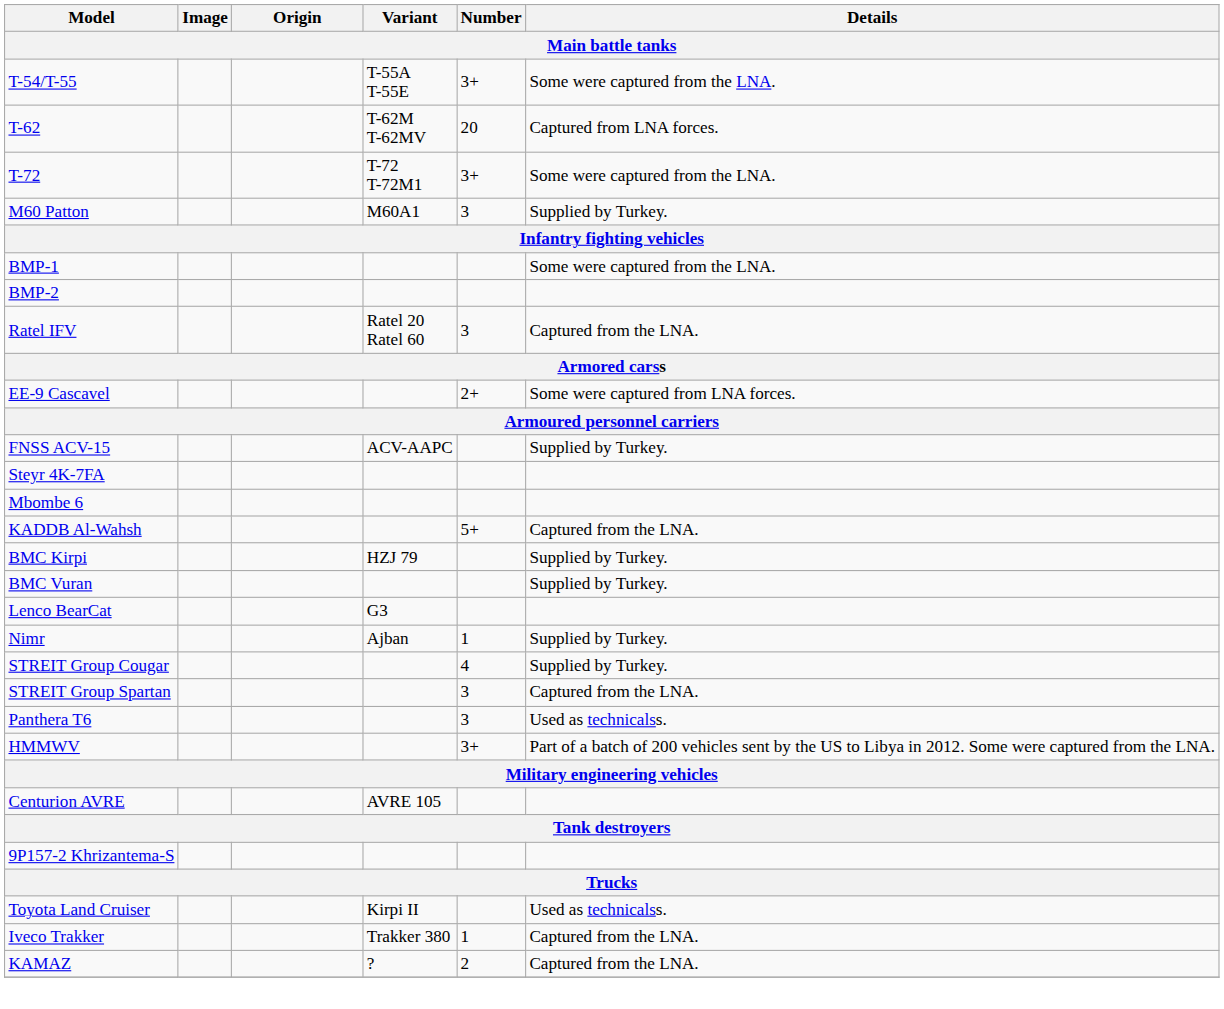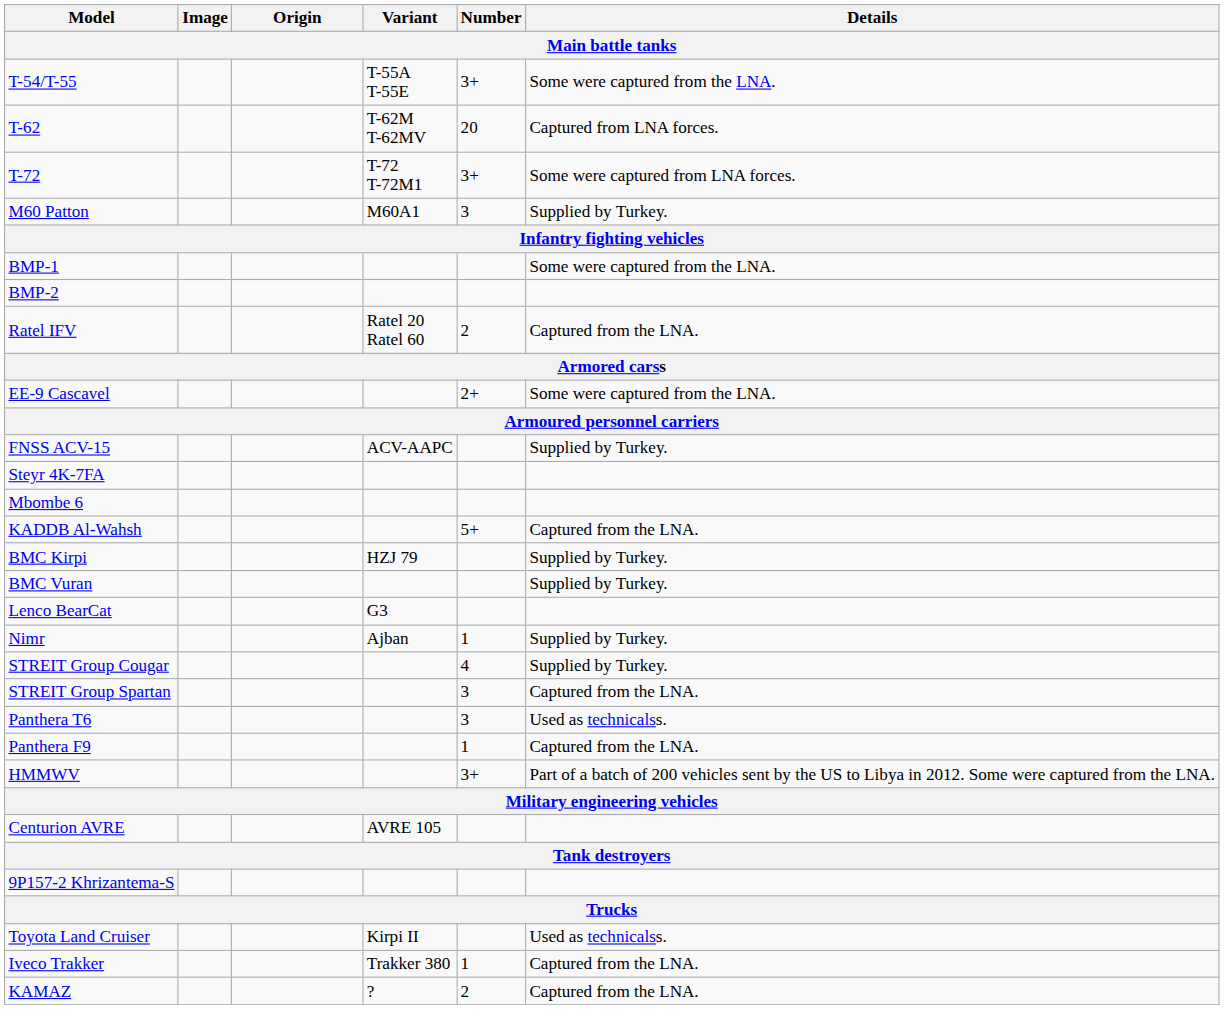 <table class="wikitable sortable">
 <tr>
 <th>Model</th>
 <th>Image</th>
 <th style="width:115px;">Origin</th>
 <th>Variant</th>
 <th>Number</th>
 <th>Details</th>
 </tr>
 <tr>
 <th colspan="6"><a href='#'>Main battle tanks</a></th>
 </tr>
 <tr>
 <td><a href='#'>T-54/T-55</a></td>
 <td></td>
 <td><br></td>
 <td>T-55A<br>T-55E</td>
 <td>3+</td>
 <td>Some were captured from the <a href='#'>LNA</a>.</td>
 </tr>
 <tr>
 <td><a href='#'>T-62</a></td>
 <td></td>
 <td><br></td>
 <td>T-62M<br>T-62MV</td>
 <td>20</td>
 <td>Captured from LNA forces.</td>
 </tr>
 <tr>
 <td><a href='#'>T-72</a></td>
 <td></td>
 <td></td>
 <td>T-72<br>T-72M1</td>
 <td>3+</td>
-<td>Some were captured from the LNA.</td>
+<td>Some were captured from LNA forces.</td>
 </tr>
 <tr>
 <td><a href='#'>M60 Patton</a></td>
 <td></td>
 <td><br></td>
 <td>M60A1</td>
 <td>3</td>
 <td>Supplied by Turkey.</td>
 </tr>
 <tr>
 <th colspan="6"><a href='#'>Infantry fighting vehicles</a></th>
 </tr>
 <tr>
 <td><a href='#'>BMP-1</a></td>
 <td></td>
 <td></td>
 <td></td>
 <td></td>
 <td>Some were captured from the LNA.</td>
 </tr>
 <tr>
 <td><a href='#'>BMP-2</a></td>
 <td></td>
 <td></td>
 <td></td>
 <td></td>
 </tr>
 <tr>
 <td><a href='#'>Ratel IFV</a></td>
 <td></td>
 <td></td>
 <td>Ratel 20<br>Ratel 60</td>
-<td>3</td>
+<td>2</td>
 <td>Captured from the LNA.</td>
 </tr>
 <tr>
 <th colspan="6"><a href='#'>Armored cars</a>s</th>
 </tr>
 <tr>
 <td><a href='#'>EE-9 Cascavel</a></td>
 <td></td>
 <td></td>
 <td></td>
 <td>2+</td>
-<td>Some were captured from LNA forces.</td>
+<td>Some were captured from the LNA.</td>
 </tr>
 <tr>
 <th colspan="6"><a href='#'>Armoured personnel carriers</a></th>
 </tr>
 <tr>
 <td><a href='#'>FNSS ACV-15</a></td>
 <td></td>
 <td></td>
 <td>ACV-AAPC</td>
 <td></td>
 <td>Supplied by Turkey.</td>
 </tr>
 <tr>
 <td><a href='#'>Steyr 4K-7FA</a></td>
 <td></td>
 <td></td>
 <td></td>
 <td></td>
 <td></td>
 </tr>
 <tr>
 <td><a href='#'>Mbombe 6</a></td>
 <td></td>
 <td></td>
 <td></td>
 <td></td>
 <td></td>
 </tr>
 <tr>
 <td><a href='#'>KADDB Al-Wahsh</a></td>
 <td></td>
 <td></td>
 <td></td>
 <td>5+</td>
 <td>Captured from the LNA.</td>
 </tr>
 <tr>
 <td><a href='#'>BMC Kirpi</a></td>
 <td></td>
 <td></td>
 <td>HZJ 79</td>
 <td></td>
 <td>Supplied by Turkey.</td>
 </tr>
 <tr>
 <td><a href='#'>BMC Vuran</a></td>
 <td></td>
 <td></td>
 <td></td>
 <td></td>
 <td>Supplied by Turkey.</td>
 </tr>
 <tr>
 <td><a href='#'>Lenco BearCat</a></td>
 <td></td>
 <td></td>
 <td>G3</td>
 <td></td>
 <td></td>
 </tr>
 <tr>
 <td><a href='#'>Nimr</a></td>
 <td></td>
 <td></td>
 <td>Ajban</td>
 <td>1</td>
 <td>Supplied by Turkey.</td>
 </tr>
 <tr>
 <td><a href='#'>STREIT Group Cougar</a></td>
 <td></td>
 <td></td>
 <td></td>
 <td>4</td>
 <td>Supplied by Turkey.</td>
 </tr>
 <tr>
 <td><a href='#'>STREIT Group Spartan</a></td>
 <td></td>
 <td></td>
 <td></td>
 <td>3</td>
 <td>Captured from the LNA.</td>
 </tr>
 <tr>
 <td><a href='#'>Panthera T6</a></td>
 <td></td>
 <td></td>
 <td></td>
 <td>3</td>
 <td>Used as <a href='#'>technicals</a>s.</td>
 </tr>
 <tr>
+<td><a href='#'>Panthera F9</a></td>
+<td></td>
+<td></td>
+<td></td>
+<td>1</td>
+<td>Captured from the LNA.</td>
+</tr>
+<tr>
 <td><a href='#'>HMMWV</a></td>
 <td></td>
 <td></td>
 <td></td>
 <td>3+</td>
 <td>Part of a batch of 200 vehicles sent by the US to Libya in 2012. Some were captured from the LNA.</td>
 </tr>
 <tr>
 <th colspan="6"><a href='#'>Military engineering vehicles</a></th>
 </tr>
 <tr>
 <td><a href='#'>Centurion AVRE</a></td>
 <td></td>
 <td></td>
 <td>AVRE 105</td>
 <td></td>
 <td></td>
 </tr>
 <tr>
 <th colspan="6"><a href='#'>Tank destroyers</a></th>
 </tr>
 <tr>
 <td><a href='#'>9P157-2 Khrizantema-S</a></td>
 <td></td>
 <td></td>
 <td></td>
 <td></td>
 <td></td>
 </tr>
 <tr>
 <th colspan="6"><a href='#'>Trucks</a></th>
 </tr>
 <tr>
 <td><a href='#'>Toyota Land Cruiser</a></td>
 <td></td>
 <td></td>
 <td>Kirpi II</td>
 <td></td>
 <td>Used as <a href='#'>technicals</a>s.</td>
 </tr>
 <tr>
 <td><a href='#'>Iveco Trakker</a></td>
 <td></td>
 <td></td>
 <td>Trakker 380</td>
 <td>1</td>
 <td>Captured from the LNA.</td>
 </tr>
 <tr>
 <td><a href='#'>KAMAZ</a></td>
 <td></td>
 <td></td>
 <td>?</td>
 <td>2</td>
 <td>Captured from the LNA.</td>
 </tr>
 <tr>
 </tr>
 </table>
